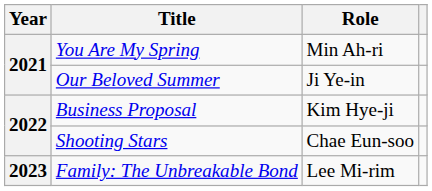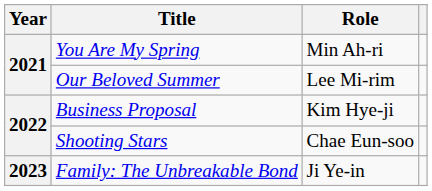 <table class="wikitable plainrowheaders sortable">
 <tr>
 <th scope="col">Year</th>
 <th scope="col">Title</th>
 <th scope="col">Role</th>
 <th scope="col" class="unsortable"></th>
 </tr>
 <tr>
 <th scope="row" rowspan=2>2021</th>
 <td><em><a href='#'>You Are My Spring</a></em></td>
 <td>Min Ah-ri</td>
 <td style="text-align:center"></td>
 </tr>
 <tr>
 <td><em><a href='#'>Our Beloved Summer</a></em></td>
-<td>Ji Ye-in</td>
+<td>Lee Mi-rim</td>
 <td style="text-align:center"></td>
 </tr>
 <tr>
 <th scope="row" rowspan=2>2022</th>
 <td><em><a href='#'>Business Proposal</a></em></td>
 <td>Kim Hye-ji</td>
 <td style="text-align:center"></td>
 </tr>
 <tr>
 <td><em><a href='#'>Shooting Stars</a></em></td>
 <td>Chae Eun-soo</td>
 <td style="text-align:center"></td>
 </tr>
 <tr>
 <th scope="row">2023</th>
 <td><em><a href='#'>Family: The Unbreakable Bond</a></em></td>
-<td>Lee Mi-rim</td>
+<td>Ji Ye-in</td>
 <td style="text-align:center"></td>
 </tr>
 </table>
